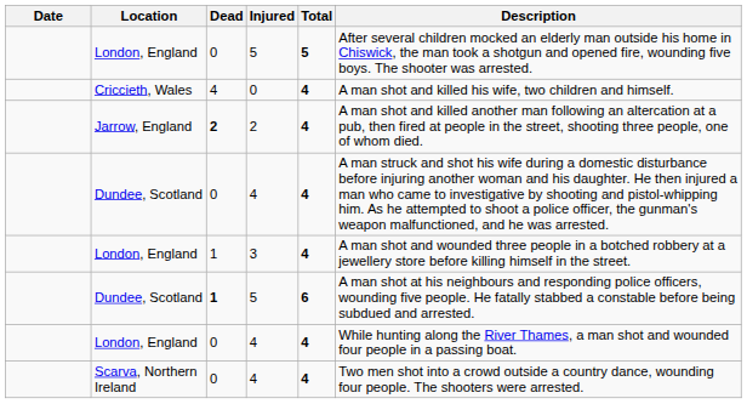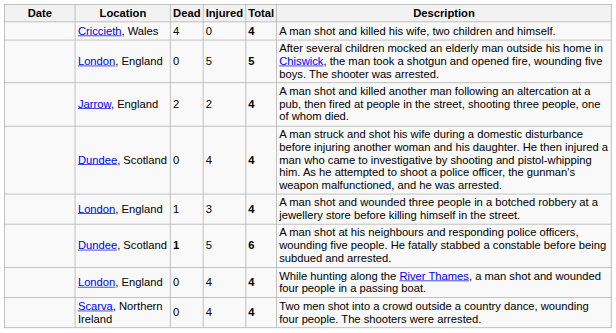 <table class="wikitable sortable mw-datatable">
 <tr>
 <th width=12%>Date</th>
 <th width=16%>Location</th>
 <th width=5%>Dead</th>
 <th width=5%>Injured</th>
 <th width=5%>Total</th>
 <th width=60%>Description</th>
 </tr>
 <tr>
 <td></td>
+<td><a href='#'>Criccieth</a>, Wales</td>
+<td>4</td>
+<td>0</td>
+<td><strong>4</strong></td>
+<td>A man shot and killed his wife, two children and himself.</td>
+</tr>
+<tr>
+<td></td>
 <td><a href='#'>London</a>, England</td>
 <td>0</td>
 <td>5</td>
 <td><strong>5</strong></td>
 <td>After several children mocked an elderly man outside his home in <a href='#'>Chiswick</a>, the man took a shotgun and opened fire, wounding five boys. The shooter was arrested.</td>
 </tr>
 <tr>
 <td></td>
-<td><a href='#'>Criccieth</a>, Wales</td>
-<td>4</td>
-<td>0</td>
-<td><strong>4</strong></td>
-<td>A man shot and killed his wife, two children and himself.</td>
-</tr>
-<tr>
-<td></td>
 <td><a href='#'>Jarrow</a>, England</td>
-<td><strong>2</strong></td>
+<td>2</td>
 <td>2</td>
 <td><strong>4</strong></td>
 <td>A man shot and killed another man following an altercation at a pub, then fired at people in the street, shooting three people, one of whom died.</td>
 </tr>
 <tr>
 <td></td>
 <td><a href='#'>Dundee</a>, Scotland</td>
 <td>0</td>
 <td>4</td>
 <td><strong>4</strong></td>
 <td>A man struck and shot his wife during a domestic disturbance before injuring another woman and his daughter. He then injured a man who came to investigative by shooting and pistol-whipping him. As he attempted to shoot a police officer, the gunman's weapon malfunctioned, and he was arrested.</td>
 </tr>
 <tr>
 <td></td>
 <td><a href='#'>London</a>, England</td>
 <td>1</td>
 <td>3</td>
 <td><strong>4</strong></td>
 <td>A man shot and wounded three people in a botched robbery at a jewellery store before killing himself in the street.</td>
 </tr>
 <tr>
 <td></td>
 <td><a href='#'>Dundee</a>, Scotland</td>
 <td><strong>1</strong></td>
 <td>5</td>
 <td><strong>6</strong></td>
 <td>A man shot at his neighbours and responding police officers, wounding five people. He fatally stabbed a constable before being subdued and arrested.</td>
 </tr>
 <tr>
 <td></td>
 <td><a href='#'>London</a>, England</td>
 <td>0</td>
 <td>4</td>
 <td><strong>4</strong></td>
 <td>While hunting along the <a href='#'>River Thames</a>, a man shot and wounded four people in a passing boat.</td>
 </tr>
 <tr>
 <td></td>
 <td><a href='#'>Scarva</a>, Northern Ireland</td>
 <td>0</td>
 <td>4</td>
 <td><strong>4</strong></td>
 <td>Two men shot into a crowd outside a country dance, wounding four people. The shooters were arrested.</td>
 </tr>
 </table>
